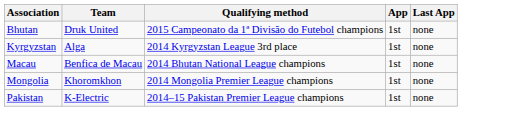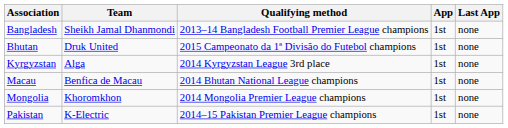 <table class="wikitable">
 <tr>
 <th>Association</th>
 <th>Team</th>
 <th>Qualifying method</th>
 <th>App</th>
 <th>Last App</th>
+</tr>
+<tr>
+<td> <a href='#'>Bangladesh</a></td>
+<td><a href='#'>Sheikh Jamal Dhanmondi</a></td>
+<td><a href='#'>2013–14 Bangladesh Football Premier League</a> champions</td>
+<td>1st</td>
+<td>none</td>
 </tr>
 <tr>
 <td> <a href='#'>Bhutan</a></td>
 <td><a href='#'>Druk United</a></td>
 <td><a href='#'>2015 Campeonato da 1ª Divisão do Futebol</a> champions</td>
 <td>1st</td>
 <td>none</td>
 </tr>
 <tr>
 <td> <a href='#'>Kyrgyzstan</a></td>
 <td><a href='#'>Alga</a></td>
 <td><a href='#'>2014 Kyrgyzstan League</a> 3rd place</td>
 <td>1st</td>
 <td>none</td>
 </tr>
 <tr>
 <td> <a href='#'>Macau</a></td>
 <td><a href='#'>Benfica de Macau</a></td>
 <td><a href='#'>2014 Bhutan National League</a> champions</td>
 <td>1st</td>
 <td>none</td>
 </tr>
 <tr>
 <td> <a href='#'>Mongolia</a></td>
 <td><a href='#'>Khoromkhon</a></td>
 <td><a href='#'>2014 Mongolia Premier League</a> champions</td>
 <td>1st</td>
 <td>none</td>
 </tr>
 <tr>
 <td> <a href='#'>Pakistan</a></td>
 <td><a href='#'>K-Electric</a></td>
 <td><a href='#'>2014–15 Pakistan Premier League</a> champions</td>
 <td>1st</td>
 <td>none</td>
 </tr>
 </table>
